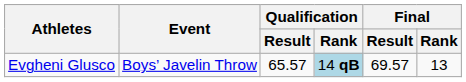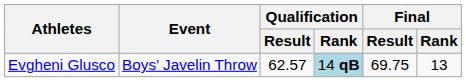 <table class="wikitable" border="1" style="font-size:90%">
 <tr>
 <th rowspan=2>Athletes</th>
 <th rowspan=2>Event</th>
 <th colspan=2>Qualification</th>
 <th colspan=2>Final</th>
 </tr>
 <tr>
 <th>Result</th>
 <th>Rank</th>
 <th>Result</th>
 <th>Rank</th>
 </tr>
 <tr>
 <td><a href='#'>Evgheni Glusco</a></td>
 <td><a href='#'>Boys’ Javelin Throw</a></td>
-<td align=center>65.57</td>
+<td align=center>62.57</td>
 <td align=center style="background: lightblue;">14 <strong>qB</strong></td>
-<td align=center>69.57</td>
+<td align=center>69.75</td>
 <td align=center>13</td>
 </tr>
 </table>
